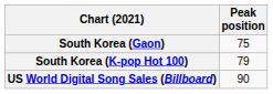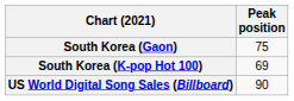 <table class="wikitable sortable plainrowheaders" style="text-align:center">
 <tr>
 <th scope="col">Chart (2021)</th>
 <th scope="col">Peak<br>position</th>
 </tr>
 <tr>
 <th scope="row">South Korea (<a href='#'>Gaon</a>)</th>
 <td>75</td>
 </tr>
 <tr>
 <th scope="row">South Korea (<a href='#'>K-pop Hot 100</a>)</th>
-<td>79</td>
+<td>69</td>
 </tr>
 <tr>
 <th scope="row">US <a href='#'>World Digital Song Sales</a> (<em><a href='#'>Billboard</a></em>)</th>
 <td>90</td>
 </tr>
 </table>
